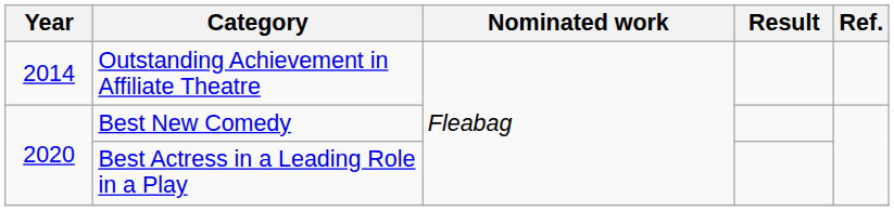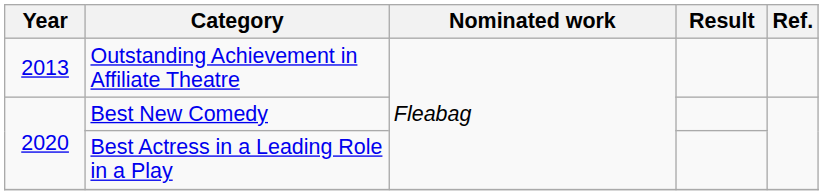 <table class=wikitable>
 <tr>
 <th scope="col" style="width:5em;">Year</th>
 <th scope="col" style="width:26em;">Category</th>
 <th scope="col" style="width:25em;">Nominated work</th>
 <th scope="col" style="width:5em;">Result</th>
 <th>Ref.</th>
 </tr>
 <tr>
-<td style="text-align:center;"><a href='#'>2014</a></td>
+<td style="text-align:center;"><a href='#'>2013</a></td>
 <td><a href='#'>Outstanding Achievement in Affiliate Theatre</a></td>
 <td rowspan=3><em>Fleabag</em></td>
 <td></td>
 <td></td>
 </tr>
 <tr>
 <td style="text-align:center;", rowspan="2"><a href='#'>2020</a></td>
 <td><a href='#'>Best New Comedy</a></td>
 <td></td>
 <td rowspan="2"></td>
 </tr>
 <tr>
 <td><a href='#'>Best Actress in a Leading Role in a Play</a></td>
 <td></td>
 </tr>
 <tr>
 </tr>
 </table>
